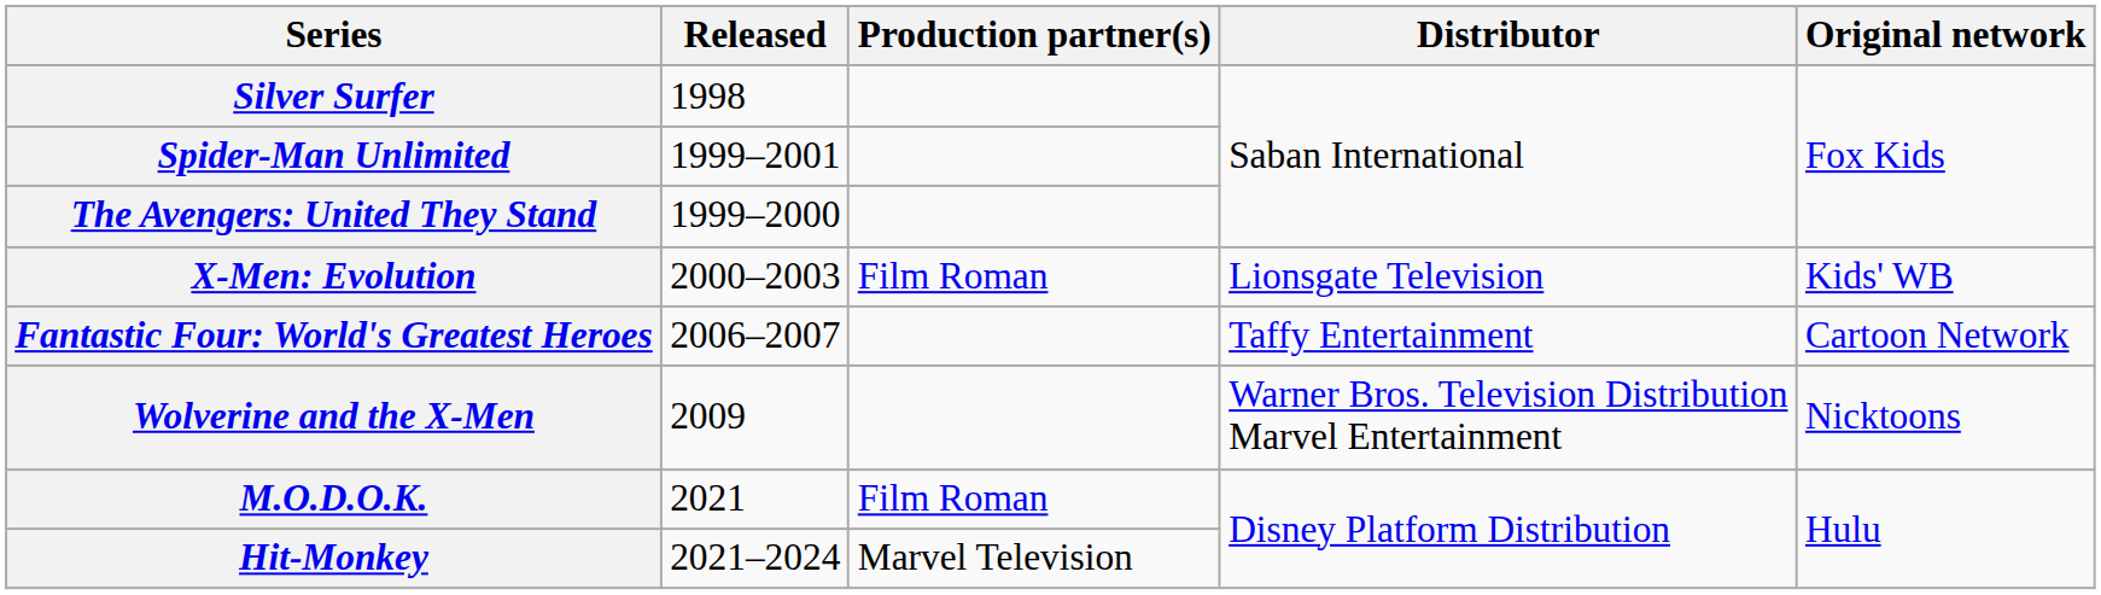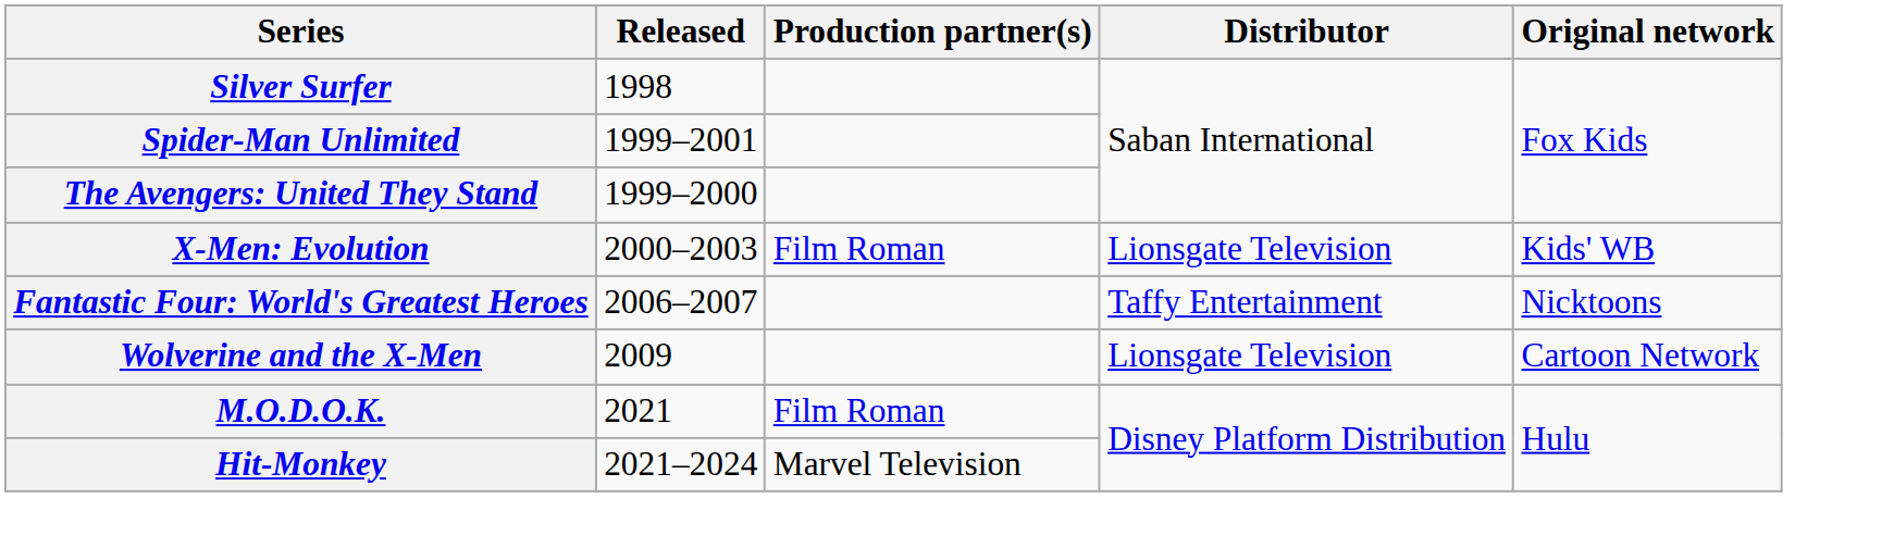 <table class="wikitable plainrowheaders defaultleft">
 <tr>
 <th scope="col">Series</th>
 <th scope="col">Released</th>
 <th scope="col">Production partner(s)</th>
 <th scope="col">Distributor</th>
 <th scope="col">Original network</th>
 </tr>
 <tr>
 <th scope="row"><em><a href='#'>Silver Surfer</a></em></th>
 <td>1998</td>
 <td></td>
 <td rowspan="3">Saban International</td>
 <td rowspan="3"><a href='#'>Fox Kids</a></td>
 </tr>
 <tr>
 <th scope="row"><em><a href='#'>Spider-Man Unlimited</a></em></th>
 <td>1999–2001</td>
 <td></td>
 </tr>
 <tr>
 <th scope="row"><em><a href='#'>The Avengers: United They Stand</a></em></th>
 <td>1999–2000</td>
 <td></td>
 </tr>
 <tr>
 <th scope="row"><em><a href='#'>X-Men: Evolution</a></em></th>
 <td>2000–2003</td>
 <td><a href='#'>Film Roman</a></td>
 <td><a href='#'>Lionsgate Television</a></td>
 <td><a href='#'>Kids' WB</a></td>
 </tr>
 <tr>
 <th scope="row"><em><a href='#'>Fantastic Four: World's Greatest Heroes</a></em></th>
 <td>2006–2007</td>
 <td></td>
 <td><a href='#'>Taffy Entertainment</a></td>
-<td><a href='#'>Cartoon Network</a></td>
+<td><a href='#'>Nicktoons</a></td>
 </tr>
 <tr>
 <th scope="row"><em><a href='#'>Wolverine and the X-Men</a></em></th>
 <td>2009</td>
 <td></td>
-<td><a href='#'>Warner Bros. Television Distribution</a><br>Marvel Entertainment</td>
-<td><a href='#'>Nicktoons</a></td>
+<td><a href='#'>Lionsgate Television</a></td>
+<td><a href='#'>Cartoon Network</a></td>
 </tr>
 <tr>
 <th scope="row"><em><a href='#'>M.O.D.O.K.</a></em></th>
 <td>2021</td>
 <td><a href='#'>Film Roman</a></td>
 <td rowspan="2"><a href='#'>Disney Platform Distribution</a></td>
 <td rowspan="2"><a href='#'>Hulu</a></td>
 </tr>
 <tr>
 <th scope="row"><em><a href='#'>Hit-Monkey</a></em></th>
 <td>2021–2024</td>
 <td>Marvel Television</td>
 </tr>
 </table>
